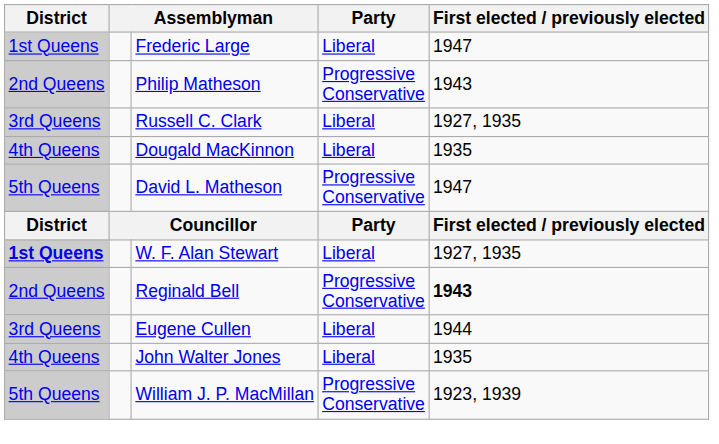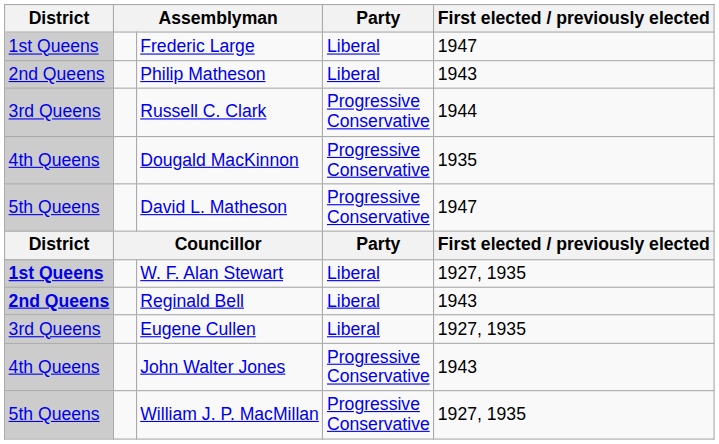 <table class="wikitable sortable">
 <tr>
 <th>District</th>
 <th colspan="2">Assemblyman</th>
 <th>Party</th>
 <th>First elected / previously elected</th>
 </tr>
 <tr>
 <td bgcolor="CCCCCC"><a href='#'>1st Queens</a></td>
 <td>   </td>
 <td><a href='#'>Frederic Large</a></td>
 <td><a href='#'>Liberal</a></td>
 <td>1947</td>
 </tr>
 <tr>
 <td bgcolor="CCCCCC"><a href='#'>2nd Queens</a></td>
 <td>   </td>
 <td><a href='#'>Philip Matheson</a></td>
-<td><a href='#'>Progressive <br> Conservative</a></td>
+<td><a href='#'>Liberal</a></td>
 <td>1943</td>
 </tr>
 <tr>
 <td bgcolor="CCCCCC"><a href='#'>3rd Queens</a></td>
 <td>   </td>
 <td><a href='#'>Russell C. Clark</a></td>
-<td><a href='#'>Liberal</a></td>
-<td>1927, 1935</td>
+<td><a href='#'>Progressive <br> Conservative</a></td>
+<td>1944</td>
 </tr>
 <tr>
 <td bgcolor="CCCCCC"><a href='#'>4th Queens</a></td>
 <td>   </td>
 <td><a href='#'>Dougald MacKinnon</a></td>
-<td><a href='#'>Liberal</a></td>
+<td><a href='#'>Progressive <br> Conservative</a></td>
 <td>1935</td>
 </tr>
 <tr>
 <td bgcolor="CCCCCC"><a href='#'>5th Queens</a></td>
 <td>   </td>
 <td><a href='#'>David L. Matheson</a></td>
 <td><a href='#'>Progressive <br> Conservative</a></td>
 <td>1947</td>
 </tr>
 <tr>
 <th>District</th>
 <th colspan="2">Councillor</th>
 <th>Party</th>
 <th>First elected / previously elected</th>
 </tr>
 <tr>
 <td bgcolor="CCCCCC"><strong><a href='#'>1st Queens</a></strong></td>
 <td>   </td>
 <td><a href='#'>W. F. Alan Stewart</a></td>
 <td><a href='#'>Liberal</a></td>
 <td>1927, 1935</td>
 </tr>
 <tr>
-<td bgcolor="CCCCCC"><a href='#'>2nd Queens</a></td>
+<td bgcolor="CCCCCC"><strong><a href='#'>2nd Queens</a></strong></td>
 <td>   </td>
 <td><a href='#'>Reginald Bell</a></td>
-<td><a href='#'>Progressive <br> Conservative</a></td>
-<td><strong>1943</strong></td>
+<td><a href='#'>Liberal</a></td>
+<td>1943</td>
 </tr>
 <tr>
 <td bgcolor="CCCCCC"><a href='#'>3rd Queens</a></td>
 <td>   </td>
 <td><a href='#'>Eugene Cullen</a></td>
 <td><a href='#'>Liberal</a></td>
-<td>1944</td>
+<td>1927, 1935</td>
 </tr>
 <tr>
 <td bgcolor="CCCCCC"><a href='#'>4th Queens</a></td>
 <td>   </td>
 <td><a href='#'>John Walter Jones</a></td>
-<td><a href='#'>Liberal</a></td>
-<td>1935</td>
+<td><a href='#'>Progressive <br> Conservative</a></td>
+<td>1943</td>
 </tr>
 <tr>
 <td bgcolor="CCCCCC"><a href='#'>5th Queens</a></td>
 <td>   </td>
 <td><a href='#'>William J. P. MacMillan</a></td>
 <td><a href='#'>Progressive <br> Conservative</a></td>
-<td>1923, 1939</td>
+<td>1927, 1935</td>
 </tr>
 </table>
